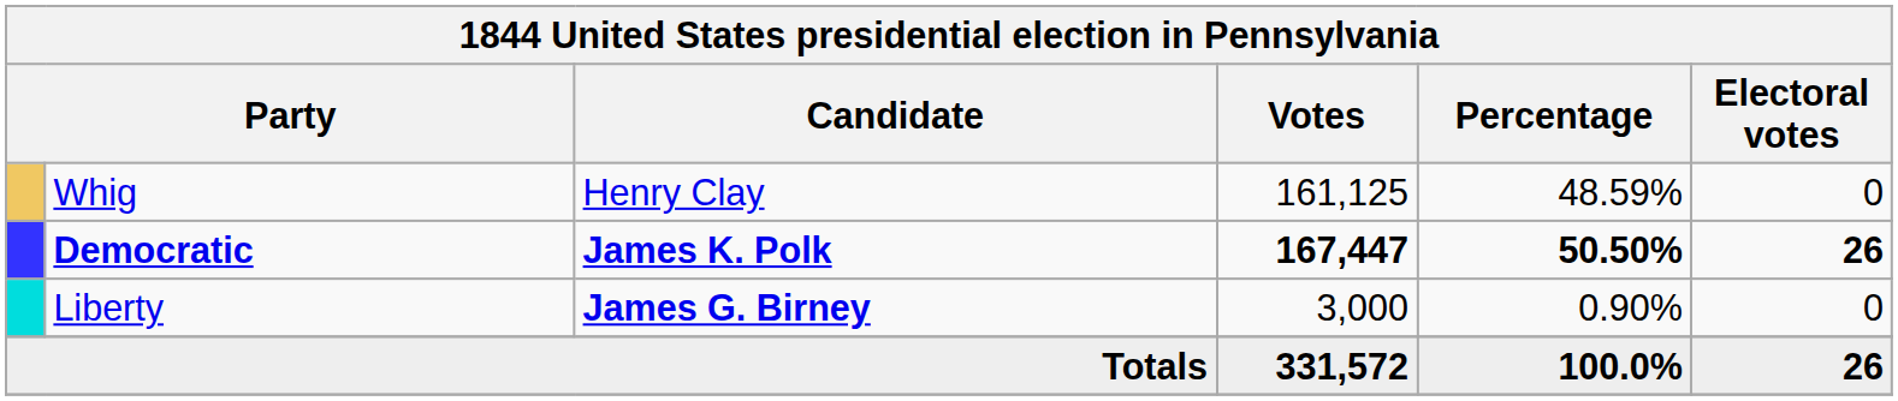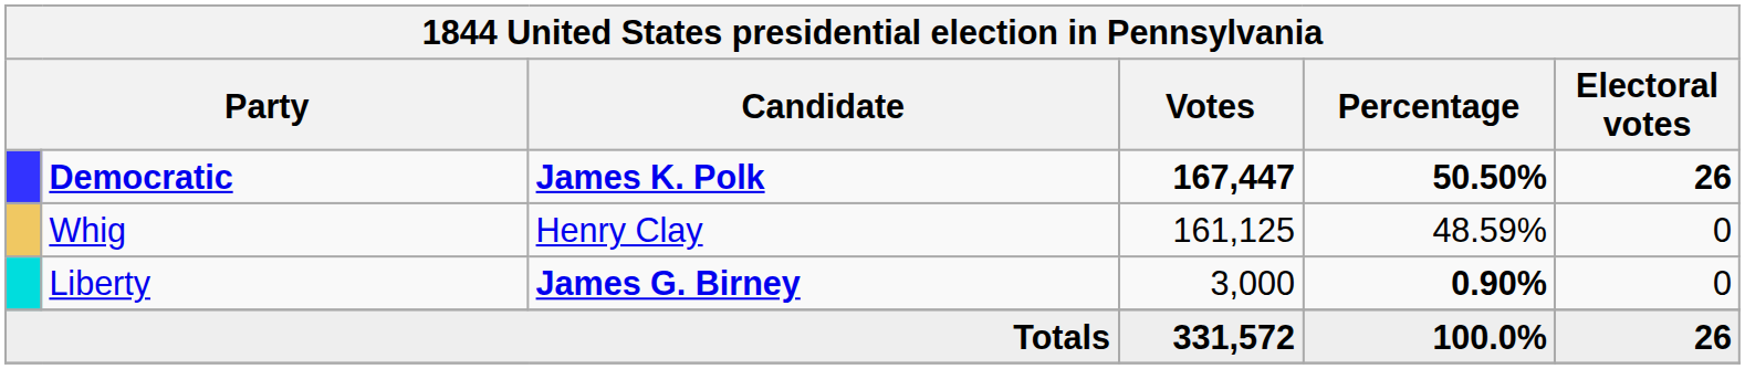 <table class="wikitable" style="font-size: 95%;">
 <tr>
 <th colspan="6">1844 United States presidential election in Pennsylvania</th>
 </tr>
 <tr>
 <th colspan="2" style="width: 15em">Party</th>
 <th style="width: 17em">Candidate</th>
 <th style="width: 5em">Votes</th>
 <th style="width: 7em">Percentage</th>
 <th style="width: 5em">Electoral votes</th>
 </tr>
 <tr>
+<th style="background-color:#3333FF; width: 3px"></th>
+<td style="width: 130px"><strong><a href='#'>Democratic</a></strong></td>
+<td><strong><a href='#'>James K. Polk</a></strong></td>
+<td align="right"><strong>167,447</strong></td>
+<td align="right"><strong>50.50%</strong></td>
+<td align="right"><strong>26</strong></td>
+</tr>
+<tr>
 <th style="background-color:#F0C862; width: 3px"></th>
 <td style="width: 130px"><a href='#'>Whig</a></td>
 <td><a href='#'>Henry Clay</a></td>
 <td align="right">161,125</td>
 <td align="right">48.59%</td>
 <td align="right">0</td>
 </tr>
 <tr>
-<th style="background-color:#3333FF; width: 3px"></th>
-<td style="width: 130px"><strong><a href='#'>Democratic</a></strong></td>
-<td><strong><a href='#'>James K. Polk</a></strong></td>
-<td align="right"><strong>167,447</strong></td>
-<td align="right"><strong>50.50%</strong></td>
-<td align="right"><strong>26</strong></td>
-</tr>
-<tr>
 <th style="background-color:#00DDDD; width: 3px"></th>
 <td style="width: 130px"><a href='#'>Liberty</a></td>
 <td><strong><a href='#'>James G. Birney</a></strong></td>
 <td align="right">3,000</td>
-<td align="right">0.90%</td>
+<td align="right"><strong>0.90%</strong></td>
 <td align="right">0</td>
 </tr>
 <tr>
 </tr>
 <tr bgcolor="#EEEEEE">
 <td colspan="3" align="right"><strong>Totals</strong></td>
 <td align="right"><strong>331,572</strong></td>
 <td align="right"><strong>100.0%</strong></td>
 <td align="right"><strong>26</strong></td>
 </tr>
 <tr>
 </tr>
 </table>
